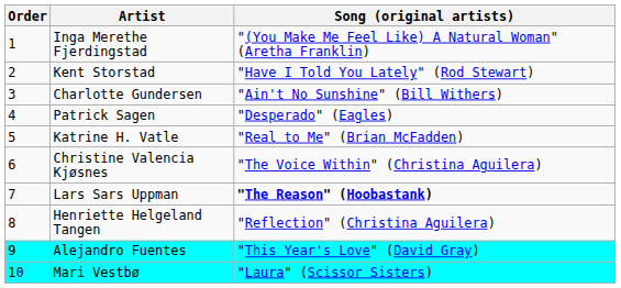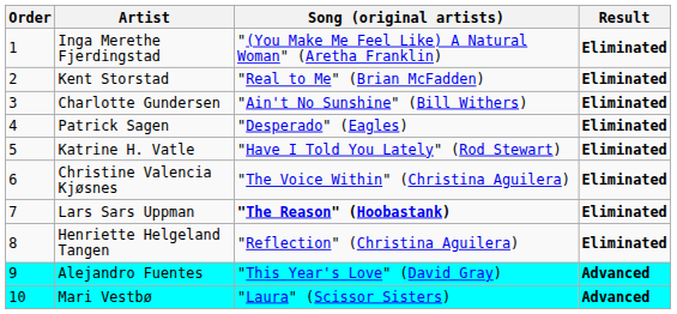 <table class=wikitable>
 <tr>
 <th>Order</th>
 <th>Artist</th>
 <th>Song (original artists)</th>
+<th>Result</th>
 </tr>
 <tr>
 <td>1</td>
 <td>Inga Merethe Fjerdingstad</td>
 <td>"<a href='#'>(You Make Me Feel Like) A Natural Woman</a>" (<a href='#'>Aretha Franklin</a>)</td>
+<td><strong>Eliminated</strong></td>
 </tr>
 <tr>
 <td>2</td>
 <td>Kent Storstad</td>
-<td>"<a href='#'>Have I Told You Lately</a>" (<a href='#'>Rod Stewart</a>)</td>
+<td>"<a href='#'>Real to Me</a>" (<a href='#'>Brian McFadden</a>)</td>
+<td><strong>Eliminated</strong></td>
 </tr>
 <tr>
 <td>3</td>
 <td>Charlotte Gundersen</td>
 <td>"<a href='#'>Ain't No Sunshine</a>" (<a href='#'>Bill Withers</a>)</td>
+<td><strong>Eliminated</strong></td>
 </tr>
 <tr>
 <td>4</td>
 <td>Patrick Sagen</td>
 <td>"<a href='#'>Desperado</a>" (<a href='#'>Eagles</a>)</td>
+<td><strong>Eliminated</strong></td>
 </tr>
 <tr>
 <td>5</td>
 <td>Katrine H. Vatle</td>
-<td>"<a href='#'>Real to Me</a>" (<a href='#'>Brian McFadden</a>)</td>
+<td>"<a href='#'>Have I Told You Lately</a>" (<a href='#'>Rod Stewart</a>)</td>
+<td><strong>Eliminated</strong></td>
 </tr>
 <tr>
 <td>6</td>
 <td>Christine Valencia Kjøsnes</td>
 <td>"<a href='#'>The Voice Within</a>" (<a href='#'>Christina Aguilera</a>)</td>
+<td><strong>Eliminated</strong></td>
 </tr>
 <tr>
 <td>7</td>
 <td>Lars Sars Uppman</td>
 <td><strong>"<a href='#'>The Reason</a>" (<a href='#'>Hoobastank</a>)</strong></td>
+<td><strong>Eliminated</strong></td>
 </tr>
 <tr>
 <td>8</td>
 <td>Henriette Helgeland Tangen</td>
 <td>"<a href='#'>Reflection</a>" (<a href='#'>Christina Aguilera</a>)</td>
+<td><strong>Eliminated</strong></td>
 </tr>
 <tr style="background:cyan;">
 <td>9</td>
 <td>Alejandro Fuentes</td>
 <td>"<a href='#'>This Year's Love</a>" (<a href='#'>David Gray</a>)</td>
+<td><strong>Advanced</strong></td>
 </tr>
 <tr style="background:cyan;">
 <td>10</td>
 <td>Mari Vestbø</td>
 <td>"<a href='#'>Laura</a>" (<a href='#'>Scissor Sisters</a>)</td>
+<td><strong>Advanced</strong></td>
 </tr>
 </table>
